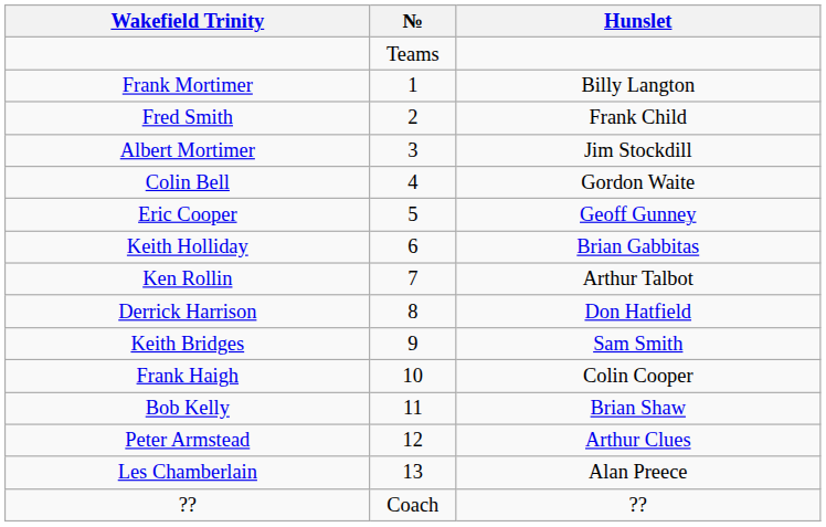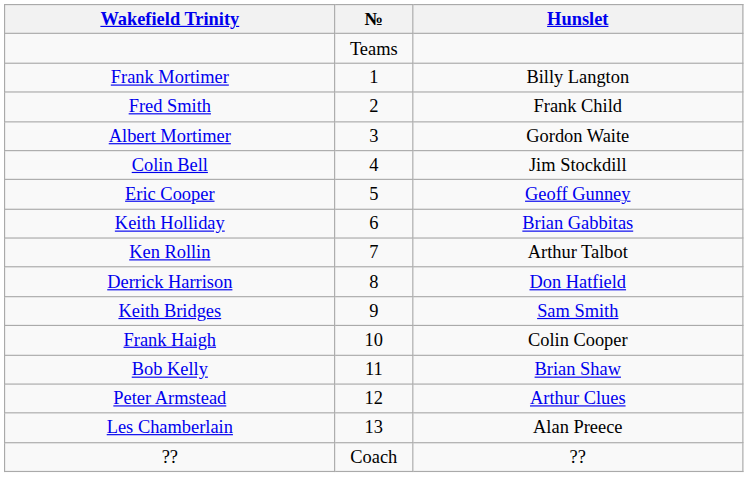 <table class="wikitable" style="text-align:center;">
 <tr>
 <th width=280 abbr=winner><a href='#'>Wakefield Trinity</a></th>
 <th width=60 abbr="Number">№</th>
 <th width=280 abbr=runner-up><a href='#'>Hunslet</a></th>
 </tr>
 <tr>
 <td></td>
 <td>Teams</td>
 <td></td>
 </tr>
 <tr>
 <td><a href='#'>Frank Mortimer</a></td>
 <td>1</td>
 <td>Billy Langton</td>
 </tr>
 <tr>
 <td><a href='#'>Fred Smith</a></td>
 <td>2</td>
 <td>Frank Child</td>
 </tr>
 <tr>
 <td><a href='#'>Albert Mortimer</a></td>
 <td>3</td>
-<td>Jim Stockdill</td>
+<td>Gordon Waite</td>
 </tr>
 <tr>
 <td><a href='#'>Colin Bell</a></td>
 <td>4</td>
-<td>Gordon Waite</td>
+<td>Jim Stockdill</td>
 </tr>
 <tr>
 <td><a href='#'>Eric Cooper</a></td>
 <td>5</td>
 <td><a href='#'>Geoff Gunney</a></td>
 </tr>
 <tr>
 <td><a href='#'>Keith Holliday</a></td>
 <td>6</td>
 <td><a href='#'>Brian Gabbitas</a></td>
 </tr>
 <tr>
 <td><a href='#'>Ken Rollin</a></td>
 <td>7</td>
 <td>Arthur Talbot</td>
 </tr>
 <tr>
 <td><a href='#'>Derrick Harrison</a></td>
 <td>8</td>
 <td><a href='#'>Don Hatfield</a></td>
 </tr>
 <tr>
 <td><a href='#'>Keith Bridges</a></td>
 <td>9</td>
 <td><a href='#'>Sam Smith</a></td>
 </tr>
 <tr>
 <td><a href='#'>Frank Haigh</a></td>
 <td>10</td>
 <td>Colin Cooper</td>
 </tr>
 <tr>
 <td><a href='#'>Bob Kelly</a></td>
 <td>11</td>
 <td><a href='#'>Brian Shaw</a></td>
 </tr>
 <tr>
 <td><a href='#'>Peter Armstead</a></td>
 <td>12</td>
 <td><a href='#'>Arthur Clues</a></td>
 </tr>
 <tr>
 <td><a href='#'>Les Chamberlain</a></td>
 <td>13</td>
 <td>Alan Preece</td>
 </tr>
 <tr>
 <td>??</td>
 <td>Coach</td>
 <td>??</td>
 </tr>
 </table>
